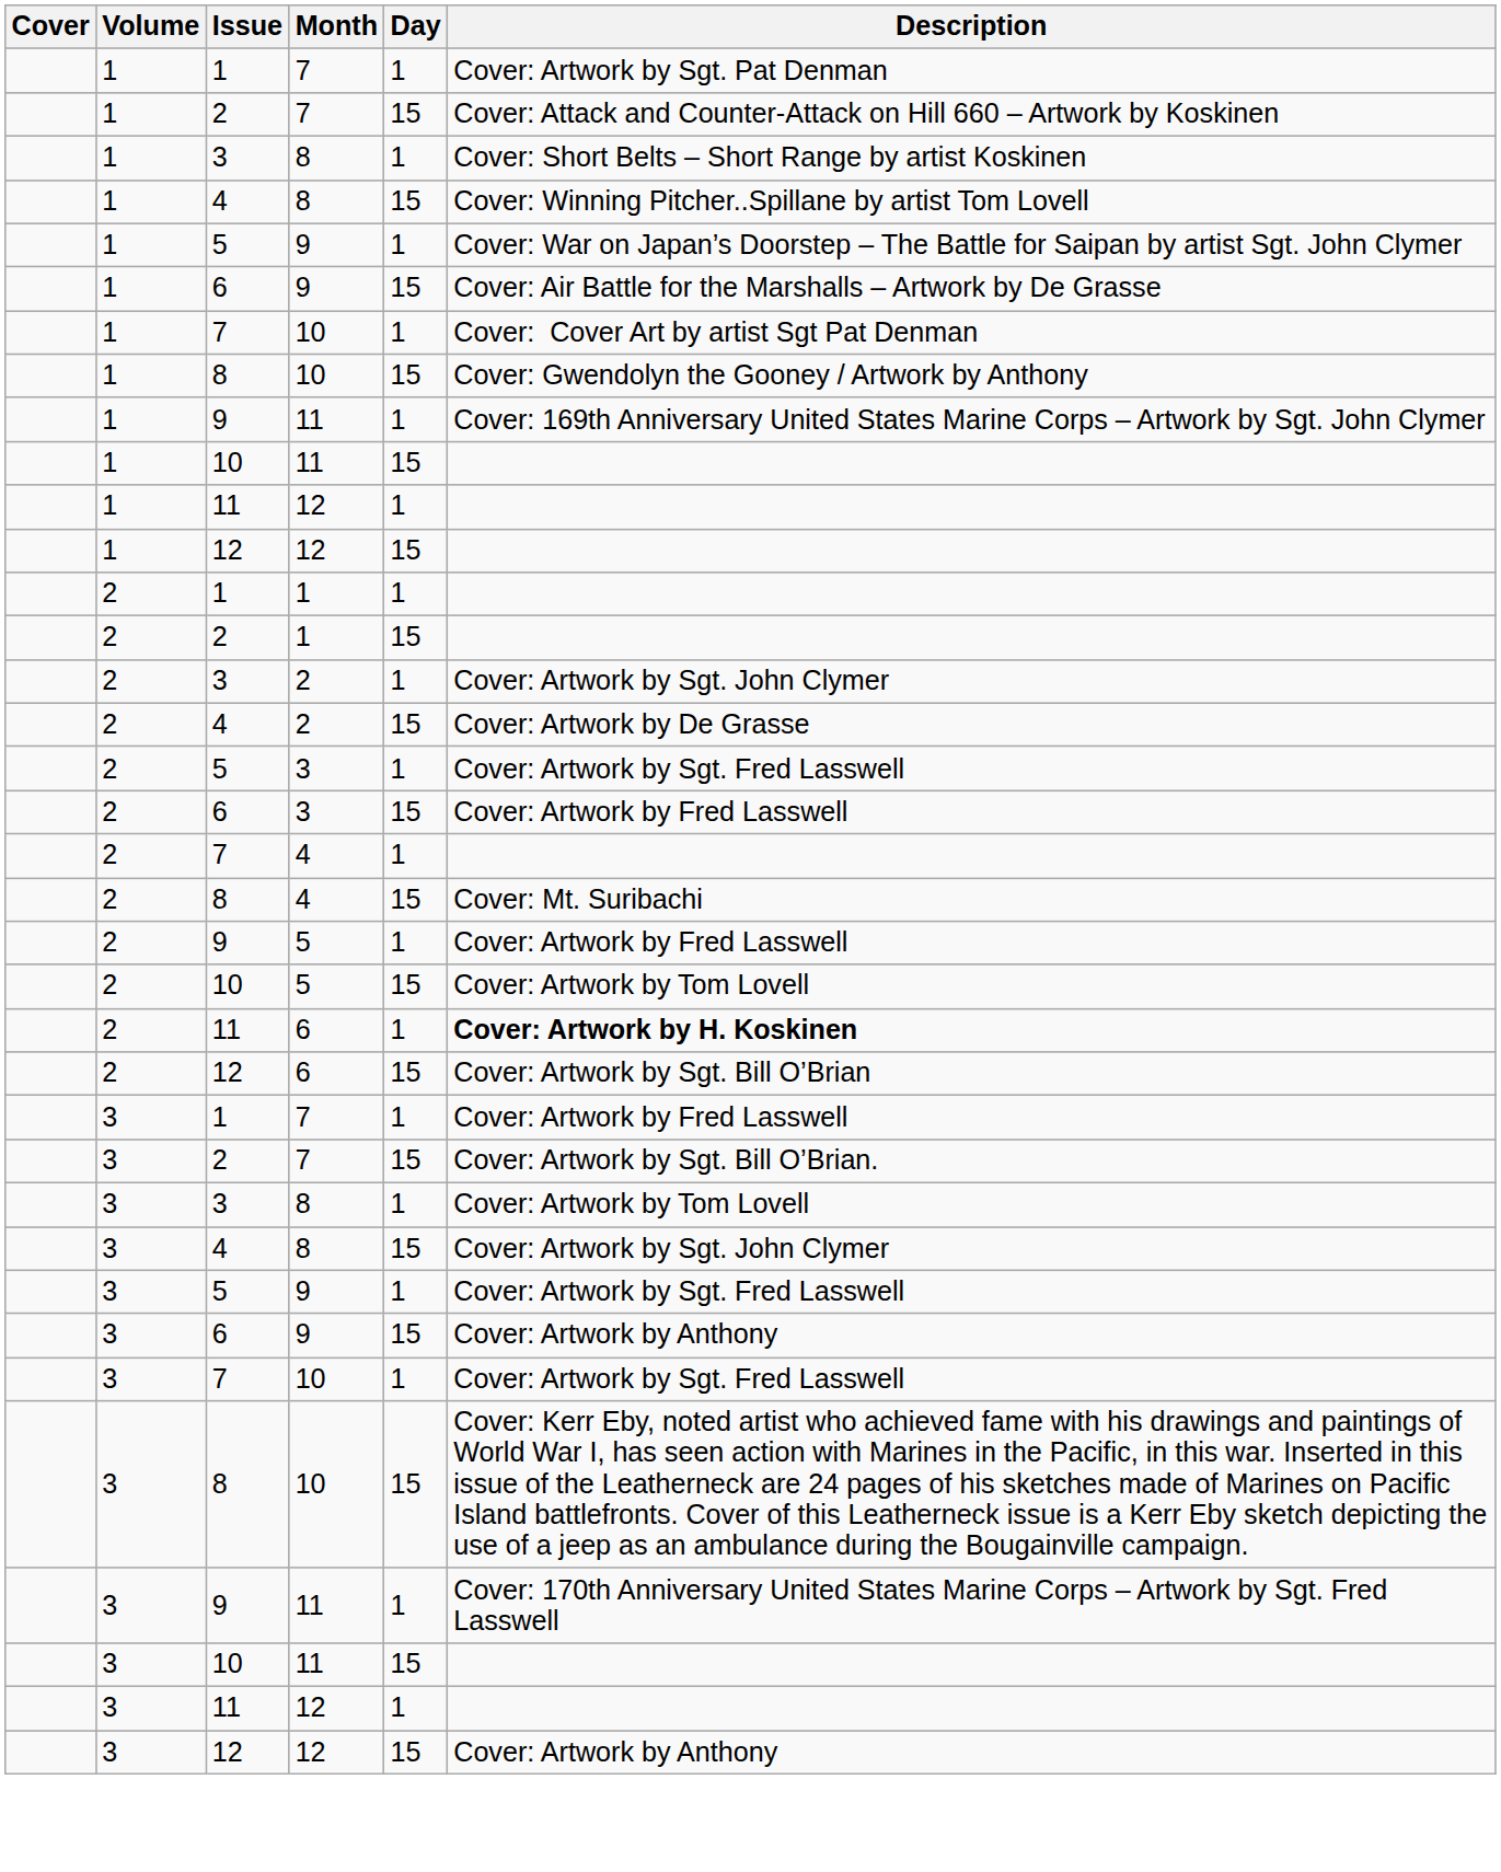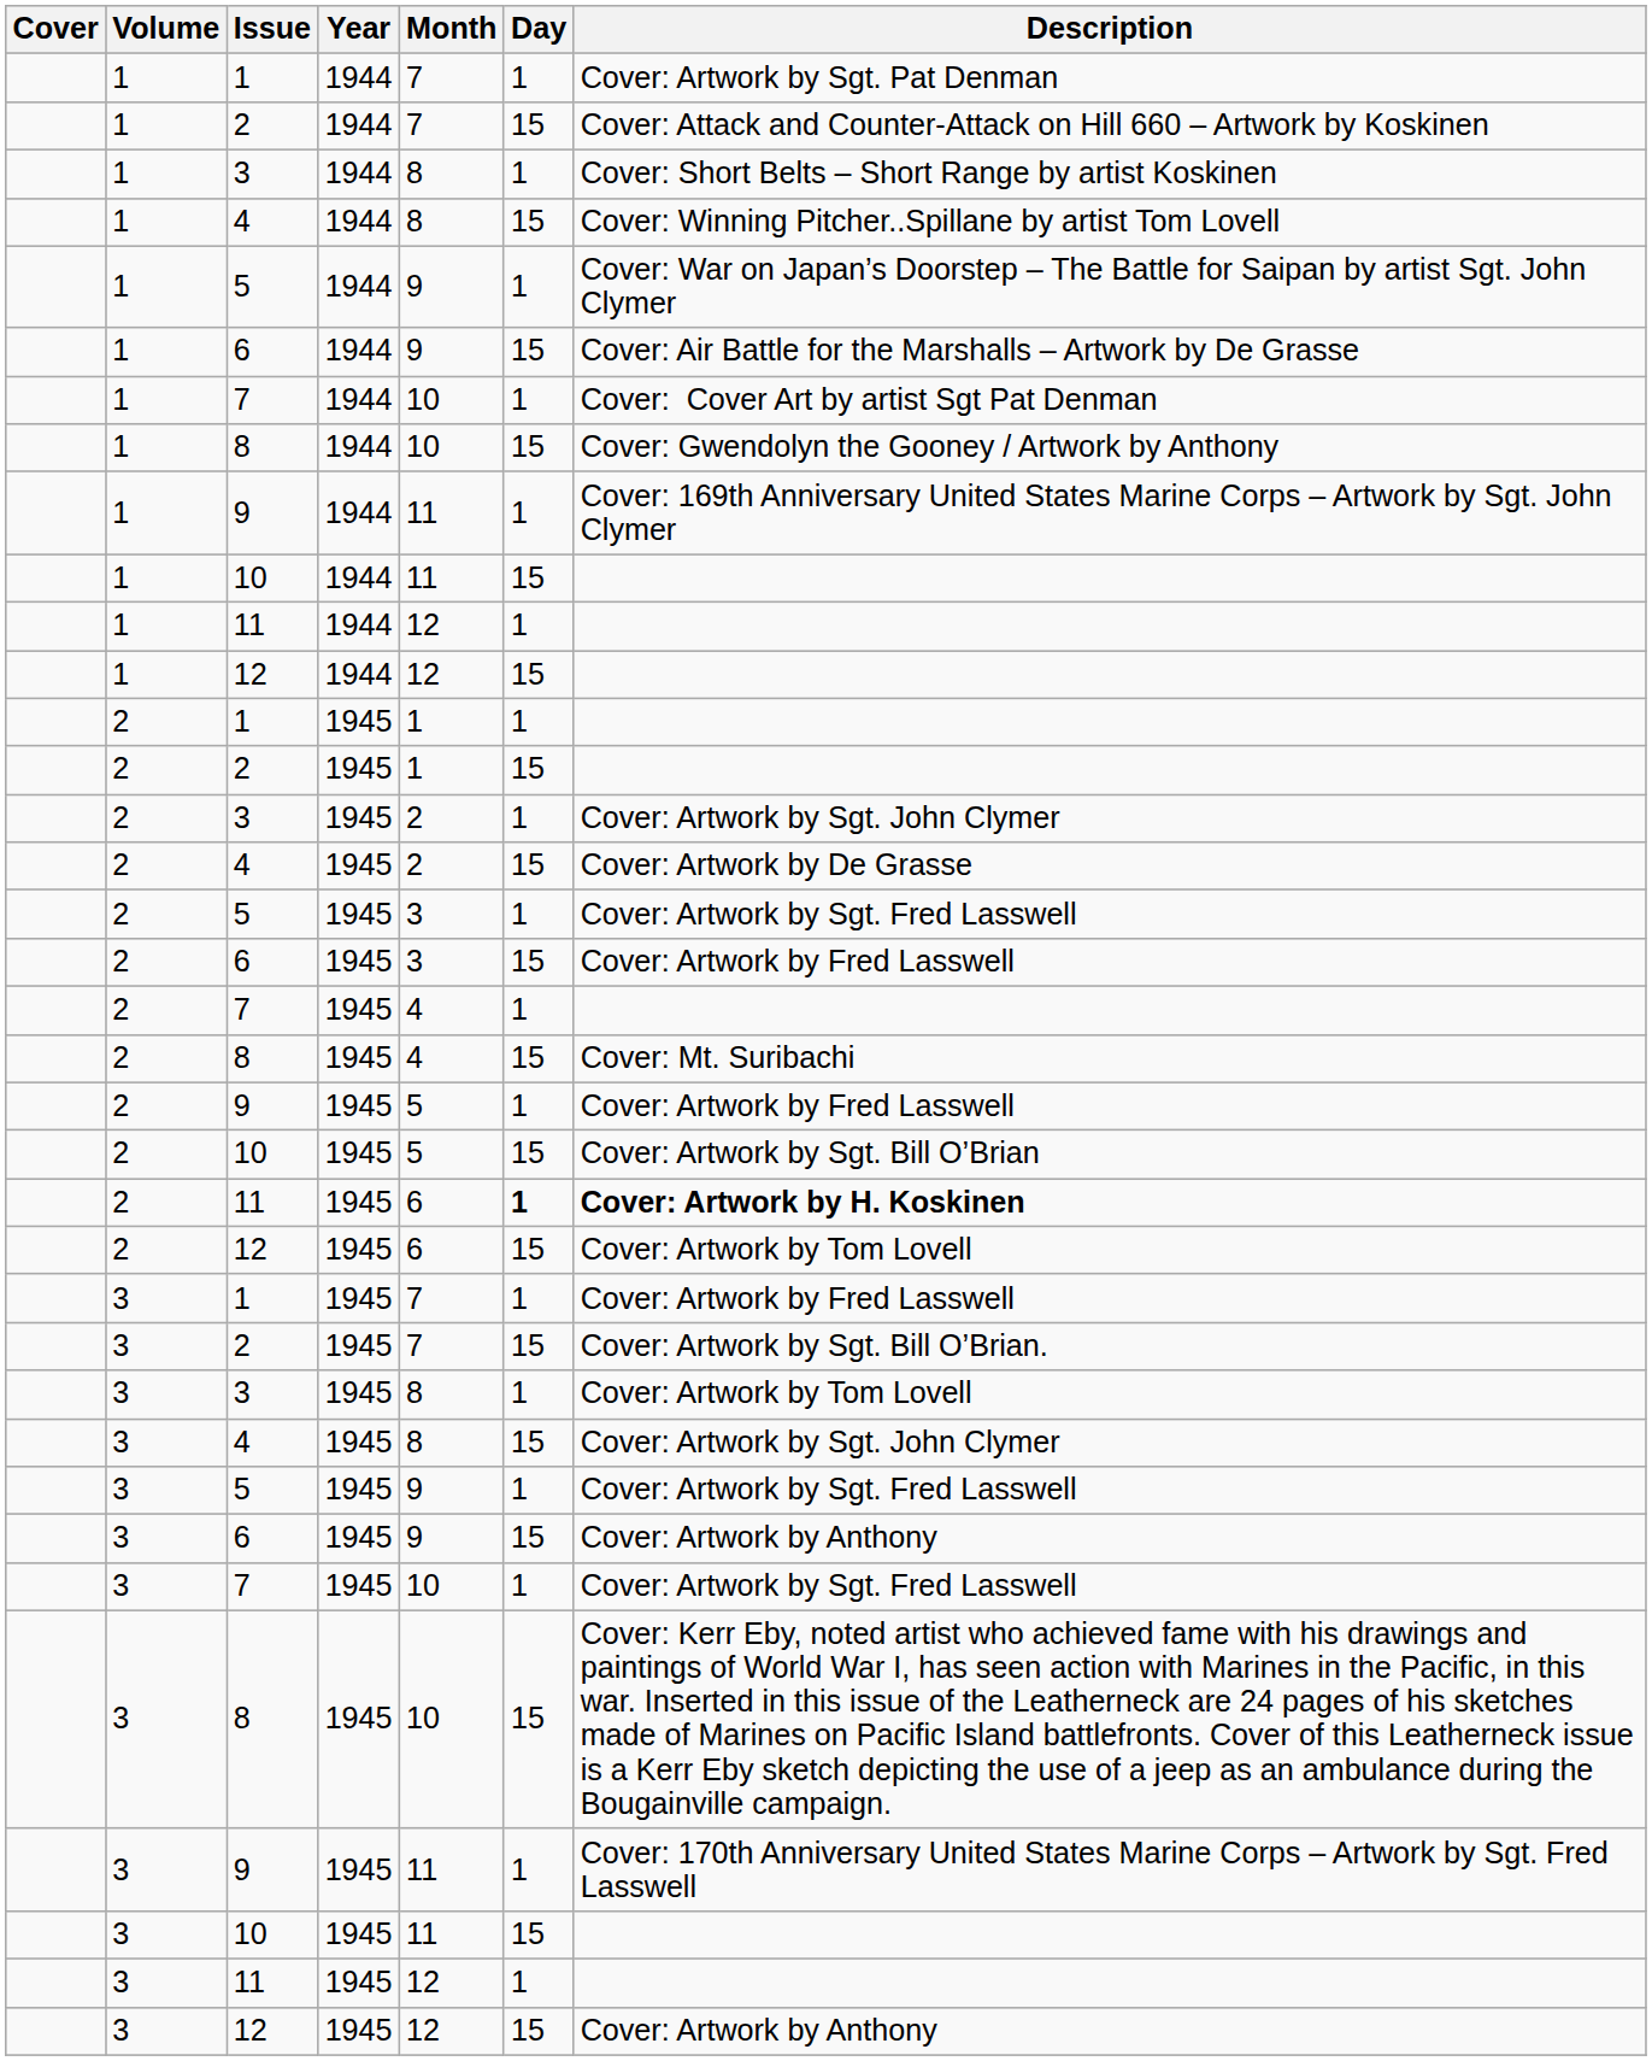 <table class="wikitable sortable">
 <tr>
 <th>Cover</th>
 <th>Volume</th>
 <th>Issue</th>
+<th>Year</th>
 <th>Month</th>
 <th>Day</th>
 <th>Description</th>
 </tr>
 <tr>
 <td></td>
 <td>1</td>
 <td>1</td>
+<td>1944</td>
 <td>7</td>
 <td>1</td>
 <td>Cover:  Artwork by Sgt. Pat Denman</td>
 </tr>
 <tr>
 <td></td>
 <td>1</td>
 <td>2</td>
+<td>1944</td>
 <td>7</td>
 <td>15</td>
 <td>Cover:  Attack and Counter-Attack on Hill 660 – Artwork by Koskinen  </td>
 </tr>
 <tr>
 <td></td>
 <td>1</td>
 <td>3</td>
+<td>1944</td>
 <td>8</td>
 <td>1</td>
 <td>Cover:  Short Belts – Short Range by artist Koskinen</td>
 </tr>
 <tr>
 <td></td>
 <td>1</td>
 <td>4</td>
+<td>1944</td>
 <td>8</td>
 <td>15</td>
 <td>Cover:  Winning Pitcher..Spillane by artist Tom Lovell  </td>
 </tr>
 <tr>
 <td></td>
 <td>1</td>
 <td>5</td>
+<td>1944</td>
 <td>9</td>
 <td>1</td>
 <td>Cover:  War on Japan’s Doorstep – The Battle for Saipan by artist Sgt. John  Clymer</td>
 </tr>
 <tr>
 <td></td>
 <td>1</td>
 <td>6</td>
+<td>1944</td>
 <td>9</td>
 <td>15</td>
 <td>Cover:  Air Battle for the Marshalls – Artwork by De Grasse  </td>
 </tr>
 <tr>
 <td></td>
 <td>1</td>
 <td>7</td>
+<td>1944</td>
 <td>10</td>
 <td>1</td>
 <td>Cover:  Cover Art by artist Sgt Pat Denman</td>
 </tr>
 <tr>
 <td></td>
 <td>1</td>
 <td>8</td>
+<td>1944</td>
 <td>10</td>
 <td>15</td>
 <td>Cover:  Gwendolyn the Gooney / Artwork by Anthony  </td>
 </tr>
 <tr>
 <td></td>
 <td>1</td>
 <td>9</td>
+<td>1944</td>
 <td>11</td>
 <td>1</td>
 <td>Cover:  169th Anniversary United States Marine Corps – Artwork by Sgt. John  Clymer</td>
 </tr>
 <tr>
 <td></td>
 <td>1</td>
 <td>10</td>
+<td>1944</td>
 <td>11</td>
 <td>15</td>
 <td></td>
 </tr>
 <tr>
 <td></td>
 <td>1</td>
 <td>11</td>
+<td>1944</td>
 <td>12</td>
 <td>1</td>
 <td></td>
 </tr>
 <tr>
 <td></td>
 <td>1</td>
 <td>12</td>
+<td>1944</td>
 <td>12</td>
 <td>15</td>
 <td></td>
 </tr>
 <tr>
 <td></td>
 <td>2</td>
 <td>1</td>
+<td>1945</td>
 <td>1</td>
 <td>1</td>
 <td></td>
 </tr>
 <tr>
 <td></td>
 <td>2</td>
 <td>2</td>
+<td>1945</td>
 <td>1</td>
 <td>15</td>
 <td></td>
 </tr>
 <tr>
 <td></td>
 <td>2</td>
 <td>3</td>
+<td>1945</td>
 <td>2</td>
 <td>1</td>
 <td>Cover:  Artwork by Sgt. John Clymer  </td>
 </tr>
 <tr>
 <td></td>
 <td>2</td>
 <td>4</td>
+<td>1945</td>
 <td>2</td>
 <td>15</td>
 <td>Cover:  Artwork by De Grasse</td>
 </tr>
 <tr>
 <td></td>
 <td>2</td>
 <td>5</td>
+<td>1945</td>
 <td>3</td>
 <td>1</td>
 <td>Cover:  Artwork by Sgt. Fred Lasswell</td>
 </tr>
 <tr>
 <td></td>
 <td>2</td>
 <td>6</td>
+<td>1945</td>
 <td>3</td>
 <td>15</td>
 <td>Cover:  Artwork by Fred Lasswell</td>
 </tr>
 <tr>
 <td></td>
 <td>2</td>
 <td>7</td>
+<td>1945</td>
 <td>4</td>
 <td>1</td>
 <td></td>
 </tr>
 <tr>
 <td></td>
 <td>2</td>
 <td>8</td>
+<td>1945</td>
 <td>4</td>
 <td>15</td>
 <td>Cover:  Mt. Suribachi  </td>
 </tr>
 <tr>
 <td></td>
 <td>2</td>
 <td>9</td>
+<td>1945</td>
 <td>5</td>
 <td>1</td>
 <td>Cover:  Artwork by Fred Lasswell</td>
 </tr>
 <tr>
 <td></td>
 <td>2</td>
 <td>10</td>
+<td>1945</td>
 <td>5</td>
 <td>15</td>
-<td>Cover:  Artwork by Tom Lovell</td>
+<td>Cover:  Artwork by Sgt. Bill O’Brian</td>
 </tr>
 <tr>
 <td></td>
 <td>2</td>
 <td>11</td>
+<td>1945</td>
 <td>6</td>
-<td>1</td>
+<td><strong>1</strong></td>
 <td><strong>Cover:  Artwork by H. Koskinen</strong></td>
 </tr>
 <tr>
 <td></td>
 <td>2</td>
 <td>12</td>
+<td>1945</td>
 <td>6</td>
 <td>15</td>
-<td>Cover:  Artwork by Sgt. Bill O’Brian</td>
+<td>Cover:  Artwork by Tom Lovell</td>
 </tr>
 <tr>
 <td></td>
 <td>3</td>
 <td>1</td>
+<td>1945</td>
 <td>7</td>
 <td>1</td>
 <td>Cover:  Artwork by Fred Lasswell  </td>
 </tr>
 <tr>
 <td></td>
 <td>3</td>
 <td>2</td>
+<td>1945</td>
 <td>7</td>
 <td>15</td>
 <td>Cover:  Artwork by Sgt. Bill O’Brian.    </td>
 </tr>
 <tr>
 <td></td>
 <td>3</td>
 <td>3</td>
+<td>1945</td>
 <td>8</td>
 <td>1</td>
 <td>Cover:  Artwork by Tom Lovell  </td>
 </tr>
 <tr>
 <td></td>
 <td>3</td>
 <td>4</td>
+<td>1945</td>
 <td>8</td>
 <td>15</td>
 <td>Cover:  Artwork by Sgt. John Clymer  </td>
 </tr>
 <tr>
 <td></td>
 <td>3</td>
 <td>5</td>
+<td>1945</td>
 <td>9</td>
 <td>1</td>
 <td>Cover:  Artwork by Sgt. Fred Lasswell  </td>
 </tr>
 <tr>
 <td></td>
 <td>3</td>
 <td>6</td>
+<td>1945</td>
 <td>9</td>
 <td>15</td>
 <td>Cover:  Artwork by Anthony  </td>
 </tr>
 <tr>
 <td></td>
 <td>3</td>
 <td>7</td>
+<td>1945</td>
 <td>10</td>
 <td>1</td>
 <td>Cover:  Artwork by Sgt. Fred Lasswell  </td>
 </tr>
 <tr>
 <td></td>
 <td>3</td>
 <td>8</td>
+<td>1945</td>
 <td>10</td>
 <td>15</td>
 <td>Cover:  Kerr Eby, noted artist who achieved fame with his drawings and paintings of  World War I, has seen action with Marines in the Pacific, in this war.  Inserted in this issue of the Leatherneck are 24 pages of his sketches made  of Marines on Pacific Island battlefronts.   Cover of this Leatherneck issue is a Kerr Eby sketch depicting the use  of a jeep as an ambulance during the Bougainville campaign.  </td>
 </tr>
 <tr>
 <td></td>
 <td>3</td>
 <td>9</td>
+<td>1945</td>
 <td>11</td>
 <td>1</td>
 <td>Cover:  170th Anniversary United States Marine Corps – Artwork by Sgt. Fred  Lasswell  </td>
 </tr>
 <tr>
 <td></td>
 <td>3</td>
 <td>10</td>
+<td>1945</td>
 <td>11</td>
 <td>15</td>
 <td></td>
 </tr>
 <tr>
 <td></td>
 <td>3</td>
 <td>11</td>
+<td>1945</td>
 <td>12</td>
 <td>1</td>
 <td></td>
 </tr>
 <tr>
 <td></td>
 <td>3</td>
 <td>12</td>
+<td>1945</td>
 <td>12</td>
 <td>15</td>
 <td>Cover:  Artwork by Anthony  </td>
 </tr>
 </table>
